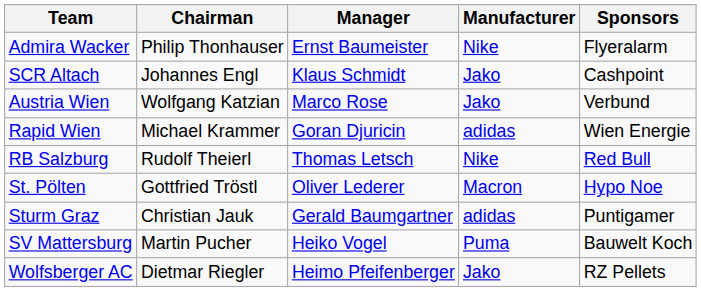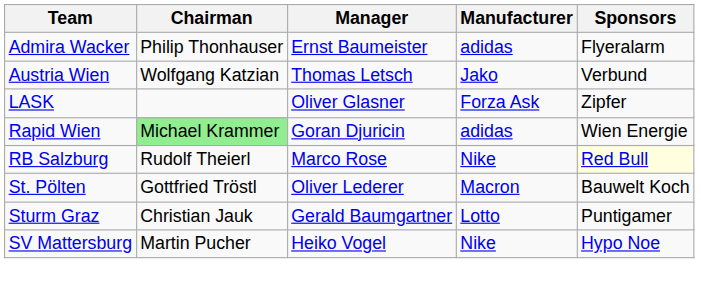 <table class="wikitable sortable">
 <tr>
 <th>Team</th>
 <th>Chairman</th>
 <th>Manager</th>
 <th>Manufacturer</th>
 <th>Sponsors</th>
 </tr>
 <tr>
 <td><a href='#'>Admira Wacker</a></td>
 <td> Philip Thonhauser</td>
 <td> <a href='#'>Ernst Baumeister</a></td>
-<td><a href='#'>Nike</a></td>
+<td><a href='#'>adidas</a></td>
 <td>Flyeralarm</td>
-</tr>
-<tr>
-<td><a href='#'>SCR Altach</a></td>
-<td> Johannes Engl</td>
-<td> <a href='#'>Klaus Schmidt</a></td>
-<td><a href='#'>Jako</a></td>
-<td>Cashpoint</td>
 </tr>
 <tr>
 <td><a href='#'>Austria Wien</a></td>
 <td> Wolfgang Katzian</td>
-<td> <a href='#'>Marco Rose</a></td>
+<td> <a href='#'>Thomas Letsch</a></td>
 <td><a href='#'>Jako</a></td>
 <td>Verbund</td>
 </tr>
 <tr>
+<td><a href='#'>LASK</a></td>
+<td></td>
+<td> <a href='#'>Oliver Glasner</a></td>
+<td><a href='#'>Forza Ask</a></td>
+<td>Zipfer</td>
+</tr>
+<tr>
 <td><a href='#'>Rapid Wien</a></td>
-<td> Michael Krammer</td>
+<td style="background: lightgreen;"> Michael Krammer</td>
 <td> <a href='#'>Goran Djuricin</a></td>
 <td><a href='#'>adidas</a></td>
 <td>Wien Energie</td>
 </tr>
 <tr>
 <td><a href='#'>RB Salzburg</a></td>
 <td> Rudolf Theierl</td>
-<td> <a href='#'>Thomas Letsch</a></td>
+<td> <a href='#'>Marco Rose</a></td>
 <td><a href='#'>Nike</a></td>
-<td><a href='#'>Red Bull</a></td>
+<td style="background: lightyellow;"><a href='#'>Red Bull</a></td>
 </tr>
 <tr>
 <td><a href='#'>St. Pölten</a></td>
 <td> Gottfried Tröstl</td>
 <td> <a href='#'>Oliver Lederer</a></td>
 <td><a href='#'>Macron</a></td>
-<td><a href='#'>Hypo Noe</a></td>
+<td>Bauwelt Koch</td>
 </tr>
 <tr>
 <td><a href='#'>Sturm Graz</a></td>
 <td> Christian Jauk</td>
 <td> <a href='#'>Gerald Baumgartner</a></td>
-<td><a href='#'>adidas</a></td>
+<td><a href='#'>Lotto</a></td>
 <td>Puntigamer</td>
 </tr>
 <tr>
 <td><a href='#'>SV Mattersburg</a></td>
 <td> Martin Pucher</td>
 <td> <a href='#'>Heiko Vogel</a></td>
-<td><a href='#'>Puma</a></td>
-<td>Bauwelt Koch</td>
-</tr>
-<tr>
-<td><a href='#'>Wolfsberger AC</a></td>
-<td> Dietmar Riegler</td>
-<td> <a href='#'>Heimo Pfeifenberger</a></td>
-<td><a href='#'>Jako</a></td>
-<td>RZ Pellets</td>
+<td><a href='#'>Nike</a></td>
+<td><a href='#'>Hypo Noe</a></td>
 </tr>
 </table>
